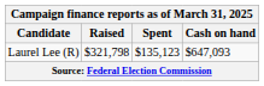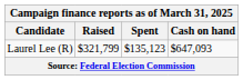 <table class="wikitable sortable">
 <tr>
 <th colspan=4>Campaign finance reports as of March 31, 2025</th>
 </tr>
 <tr style="text-align:center;">
 <th>Candidate</th>
 <th>Raised</th>
 <th>Spent</th>
 <th>Cash on hand</th>
 </tr>
 <tr>
 <td>Laurel Lee (R)</td>
-<td>$321,798</td>
+<td>$321,799</td>
 <td>$135,123</td>
 <td>$647,093</td>
 </tr>
 <tr>
 <th colspan="4"><small>Source: <a href='#'>Federal Election Commission</a></small></th>
 </tr>
 </table>
